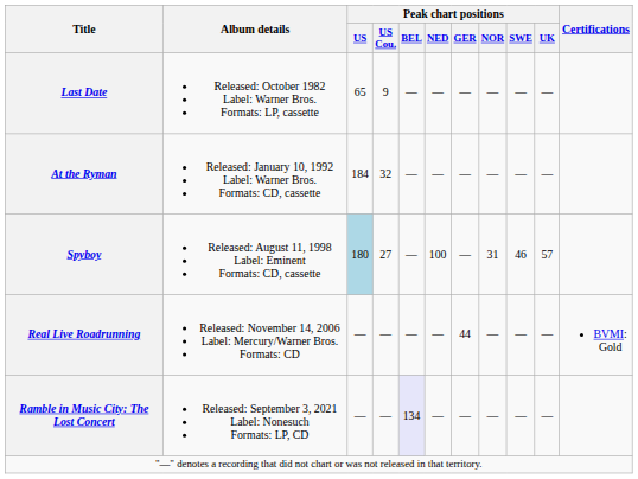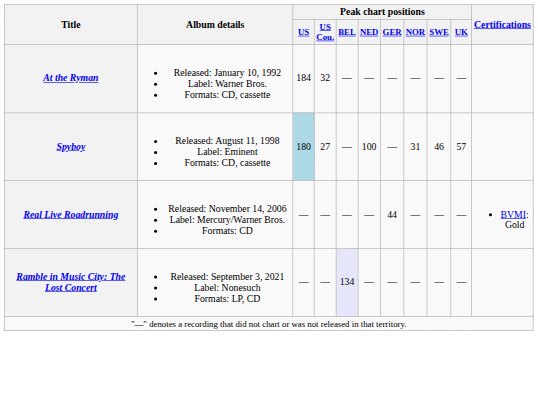 <table class="wikitable plainrowheaders" style="text-align:center;" border="1">
 <tr>
 <th scope="col" rowspan="2" style="width:15em;">Title</th>
 <th scope="col" rowspan="2" style="width:17em;">Album details</th>
 <th scope="col" colspan="8">Peak chart positions</th>
 <th scope="col" rowspan="2"><a href='#'>Certifications</a></th>
 </tr>
 <tr>
 <th scope="col" style="width:2em;font-size:90%;"><a href='#'>US</a><br></th>
 <th scope="col" style="width:2em;font-size:90%;"><a href='#'>US Cou.</a><br></th>
 <th scope="col" style="width:2em;font-size:90%;"><a href='#'>BEL</a><br></th>
 <th scope="col" style="width:2em;font-size:90%;"><a href='#'>NED</a><br></th>
 <th scope="col" style="width:2em;font-size:90%;"><a href='#'>GER</a><br></th>
 <th scope="col" style="width:2em;font-size:90%;"><a href='#'>NOR</a><br></th>
 <th scope="col" style="width:2em;font-size:90%;"><a href='#'>SWE</a><br></th>
 <th scope="col" style="width:2em;font-size:90%;"><a href='#'>UK</a><br></th>
-</tr>
-<tr>
-<th scope="row"><em><a href='#'>Last Date</a></em></th>
-<td><br><ul><li>Released: October 1982</li><li>Label: Warner Bros.</li><li>Formats: LP, cassette</li></ul></td>
-<td>65</td>
-<td>9</td>
-<td>—</td>
-<td>—</td>
-<td>—</td>
-<td>—</td>
-<td>—</td>
-<td>—</td>
-<td></td>
 </tr>
 <tr>
 <th scope="row"><em><a href='#'>At the Ryman</a></em></th>
 <td><br><ul><li>Released: January 10, 1992</li><li>Label: Warner Bros.</li><li>Formats: CD, cassette</li></ul></td>
 <td>184</td>
 <td>32</td>
 <td>—</td>
 <td>—</td>
 <td>—</td>
 <td>—</td>
 <td>—</td>
 <td>—</td>
 <td></td>
 </tr>
 <tr>
 <th scope="row"><em><a href='#'>Spyboy</a></em></th>
 <td><br><ul><li>Released: August 11, 1998</li><li>Label: Eminent</li><li>Formats: CD, cassette</li></ul></td>
 <td style="background: lightblue;">180</td>
 <td>27</td>
 <td>—</td>
 <td>100</td>
 <td>—</td>
 <td>31</td>
 <td>46</td>
 <td>57</td>
 <td></td>
 </tr>
 <tr>
 <th scope="row"><em><a href='#'>Real Live Roadrunning</a></em><br></th>
 <td><br><ul><li>Released: November 14, 2006</li><li>Label: Mercury/Warner Bros.</li><li>Formats: CD</li></ul></td>
 <td>—</td>
 <td>—</td>
 <td>—</td>
 <td>—</td>
 <td>44</td>
 <td>—</td>
 <td>—</td>
 <td>—</td>
 <td><br><ul><li><a href='#'>BVMI</a>: Gold</li></ul></td>
 </tr>
 <tr>
 <th scope="row"><em><a href='#'>Ramble in Music City: The Lost Concert</a></em></th>
 <td><br><ul><li>Released: September 3, 2021</li><li>Label: Nonesuch</li><li>Formats: LP, CD</li></ul></td>
 <td>—</td>
 <td>—</td>
 <td style="background: lavender;">134</td>
 <td>—</td>
 <td>—</td>
 <td>—</td>
 <td>—</td>
 <td>—</td>
 <td></td>
 </tr>
 <tr>
 <td colspan="11" style="font-size:90%">"—" denotes a recording that did not chart or was not released in that territory.</td>
 </tr>
 </table>
